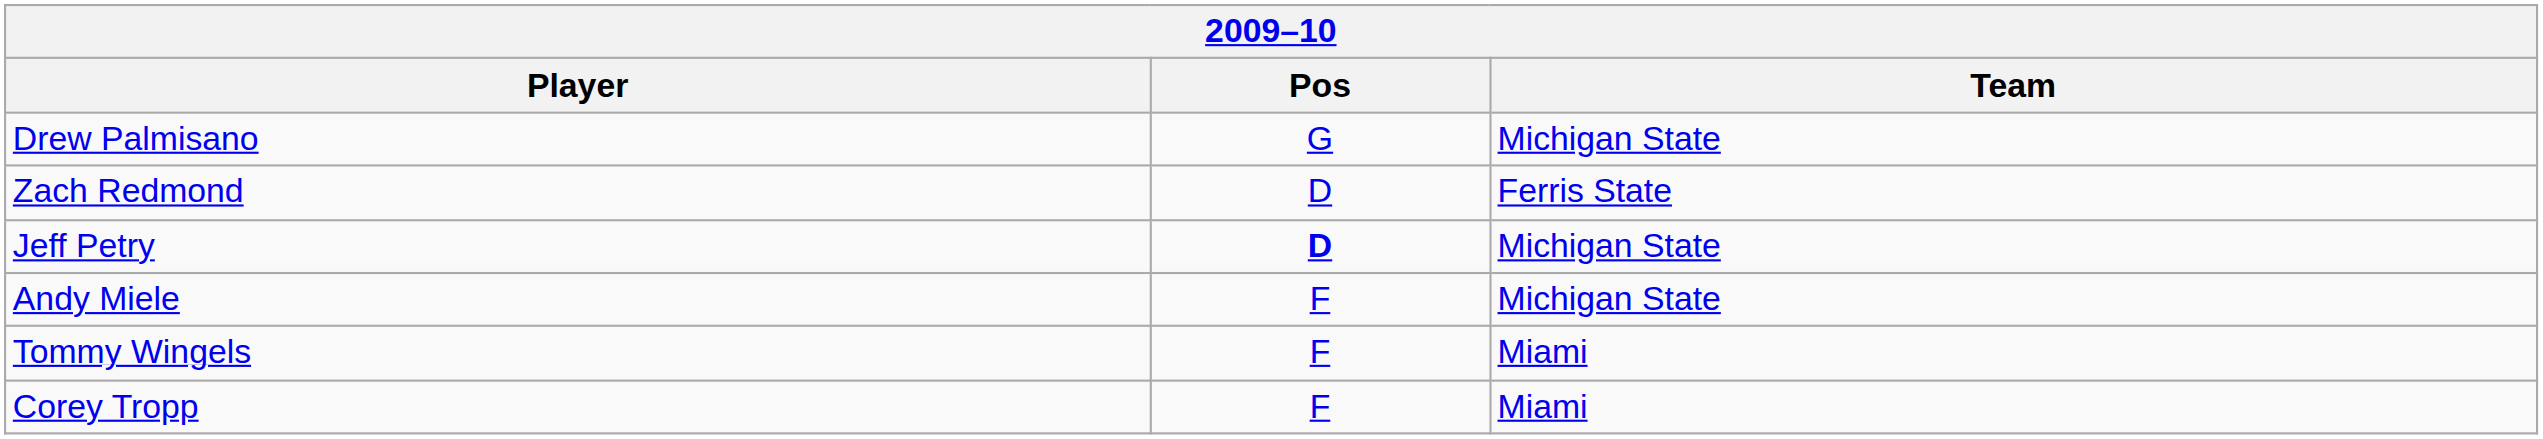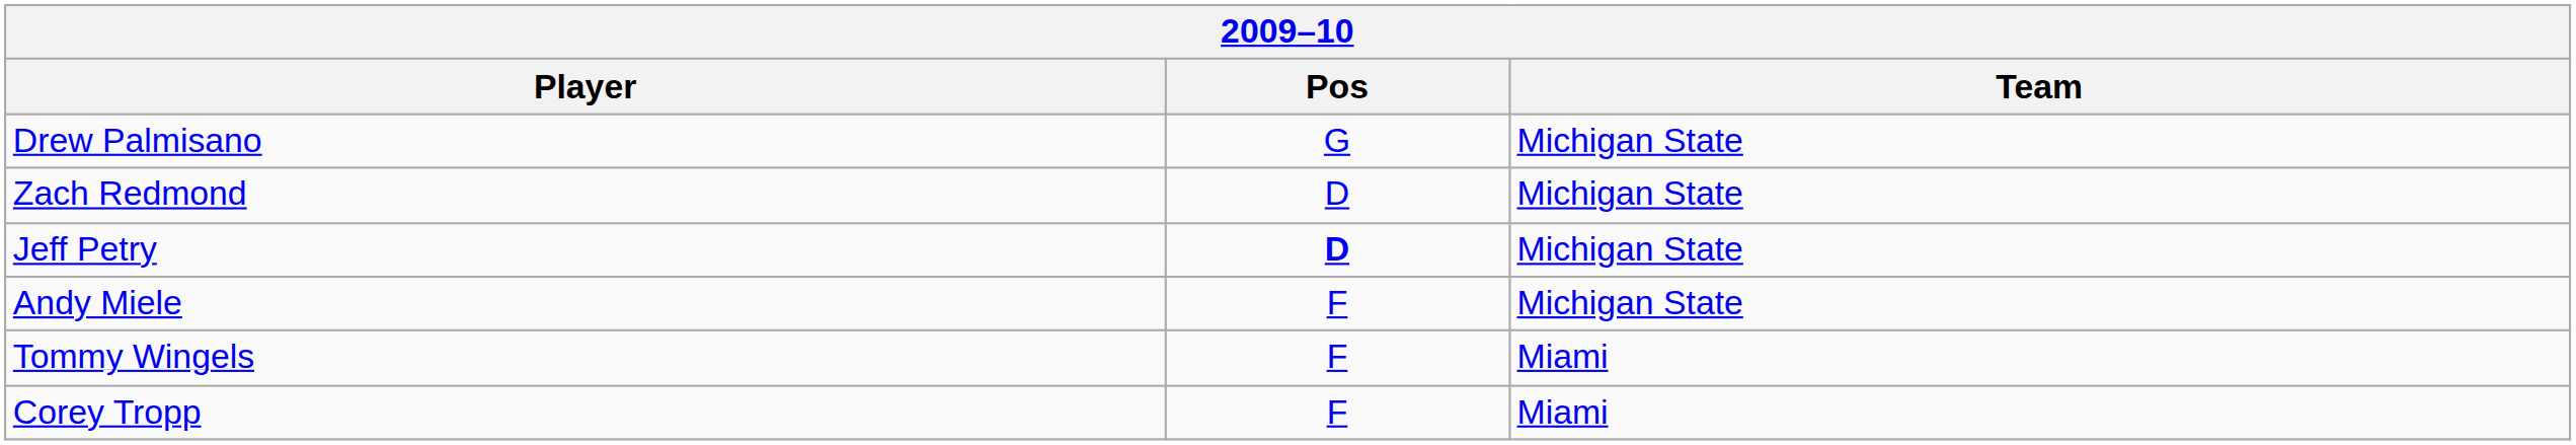 <table class="wikitable" width=95%>
 <tr>
 <th colspan=3><a href='#'>2009–10</a></th>
 </tr>
 <tr>
 <th>Player</th>
 <th>Pos</th>
 <th>Team</th>
 </tr>
 <tr>
 <td><a href='#'>Drew Palmisano</a></td>
 <td style="text-align:center;"><a href='#'>G</a></td>
 <td><a href='#'>Michigan State</a></td>
 </tr>
 <tr>
 <td><a href='#'>Zach Redmond</a></td>
 <td style="text-align:center;"><a href='#'>D</a></td>
-<td><a href='#'>Ferris State</a></td>
+<td><a href='#'>Michigan State</a></td>
 </tr>
 <tr>
 <td><a href='#'>Jeff Petry</a></td>
 <td style="text-align:center;"><strong><a href='#'>D</a></strong></td>
 <td><a href='#'>Michigan State</a></td>
 </tr>
 <tr>
 <td><a href='#'>Andy Miele</a></td>
 <td style="text-align:center;"><a href='#'>F</a></td>
 <td><a href='#'>Michigan State</a></td>
 </tr>
 <tr>
 <td><a href='#'>Tommy Wingels</a></td>
 <td style="text-align:center;"><a href='#'>F</a></td>
 <td><a href='#'>Miami</a></td>
 </tr>
 <tr>
 <td><a href='#'>Corey Tropp</a></td>
 <td style="text-align:center;"><a href='#'>F</a></td>
 <td><a href='#'>Miami</a></td>
 </tr>
 </table>
